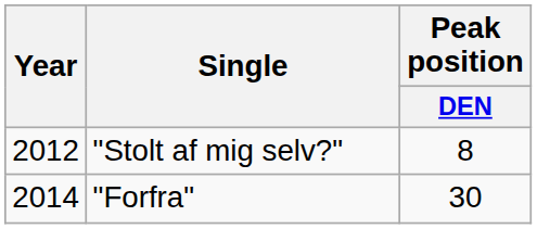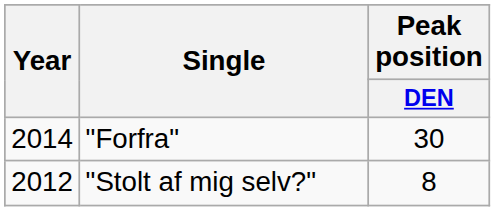 <table class="wikitable plainrowheaders" style="text-align:left;" border="1">
 <tr>
 <th scope="col" rowspan="2">Year</th>
 <th scope="col" rowspan="2" style="width:10em;">Single</th>
 <th scope="col" colspan="1">Peak position</th>
 </tr>
 <tr>
 <th scope="col" style="width:3em;font-size:85%;"><a href='#'>DEN</a><br></th>
 </tr>
 <tr>
+<td>2014</td>
+<td>"Forfra"</td>
+<td style="text-align:center;">30</td>
+</tr>
+<tr>
 <td>2012</td>
 <td>"Stolt af mig selv?"</td>
 <td style="text-align:center;">8</td>
 </tr>
-<tr>
-<td>2014</td>
-<td>"Forfra"</td>
-<td style="text-align:center;">30</td>
-</tr>
 </table>
